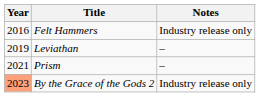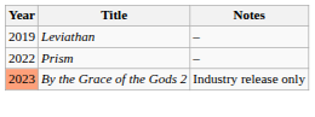 <table class="wikitable">
 <tr>
 <th rowspan="1">Year</th>
 <th rowspan="1">Title</th>
 <th>Notes</th>
 </tr>
 <tr>
-<td>2016</td>
-<td><em>Felt Hammers</em> </td>
-<td>Industry release only</td>
-</tr>
-<tr>
 <td>2019</td>
 <td><em>Leviathan</em> </td>
 <td>–</td>
 </tr>
 <tr>
-<td>2021</td>
+<td>2022</td>
 <td><em>Prism</em> </td>
 <td>–</td>
 </tr>
 <tr>
 <td style="background: lightsalmon;">2023</td>
 <td><em>By the Grace of the Gods 2</em> </td>
 <td>Industry release only</td>
 </tr>
 </table>
